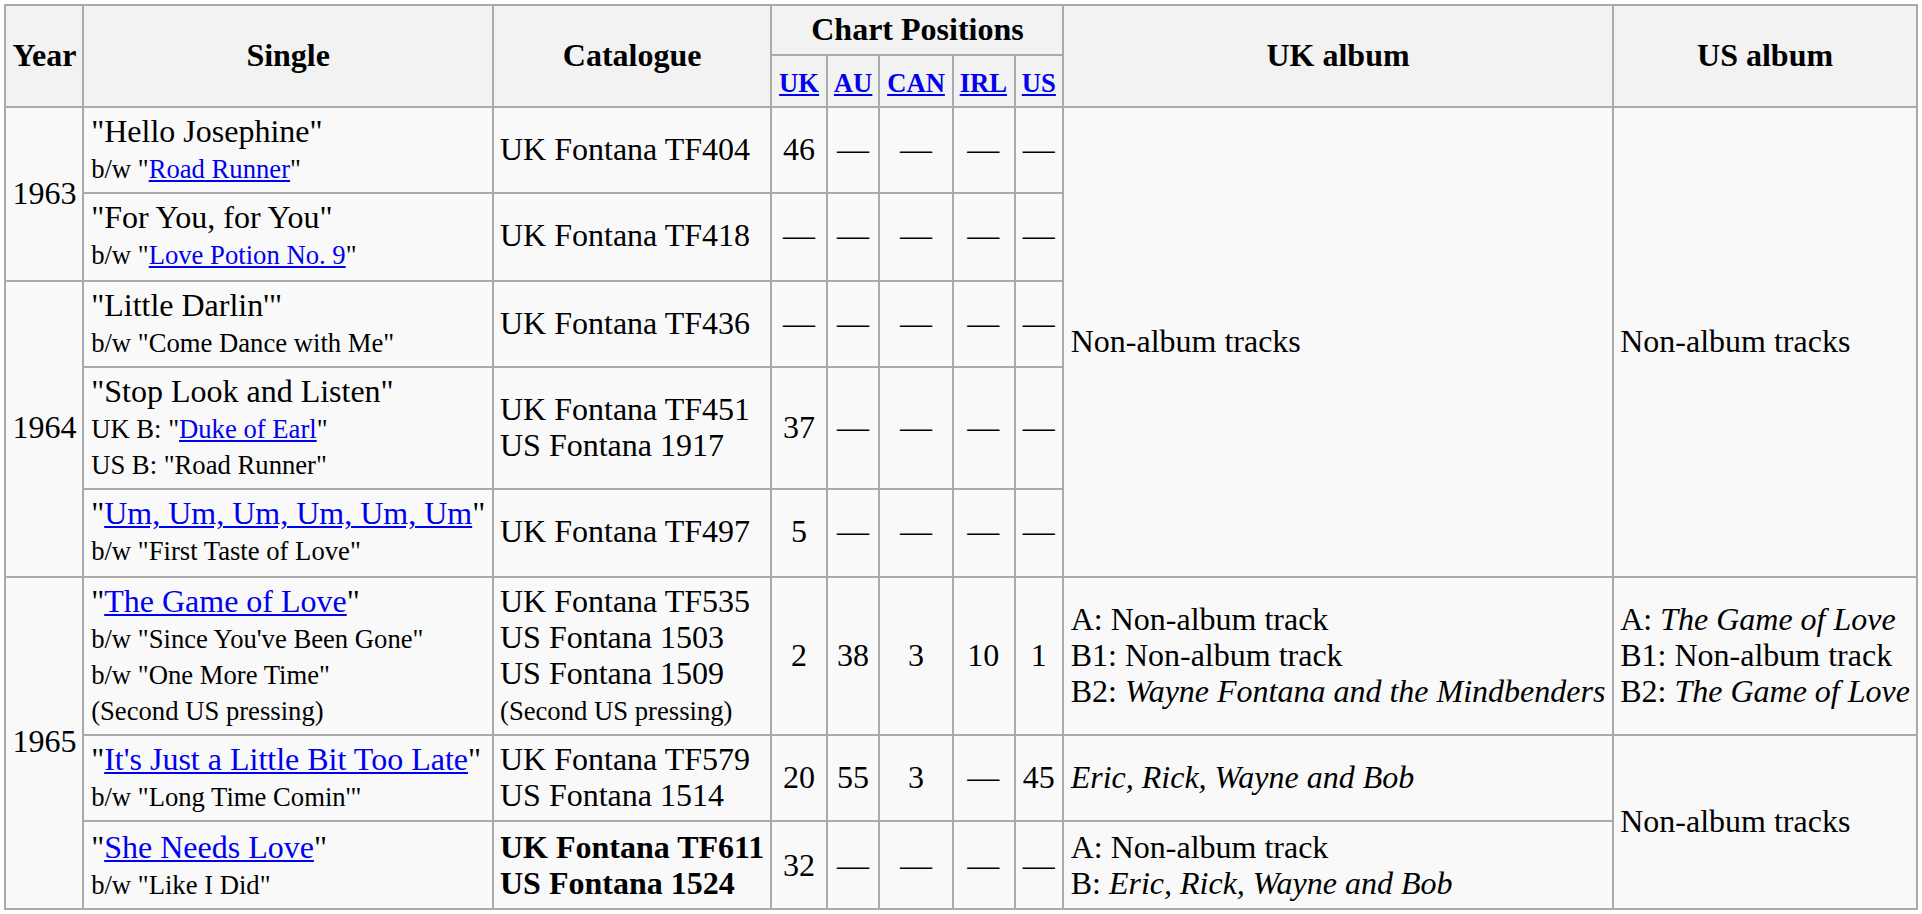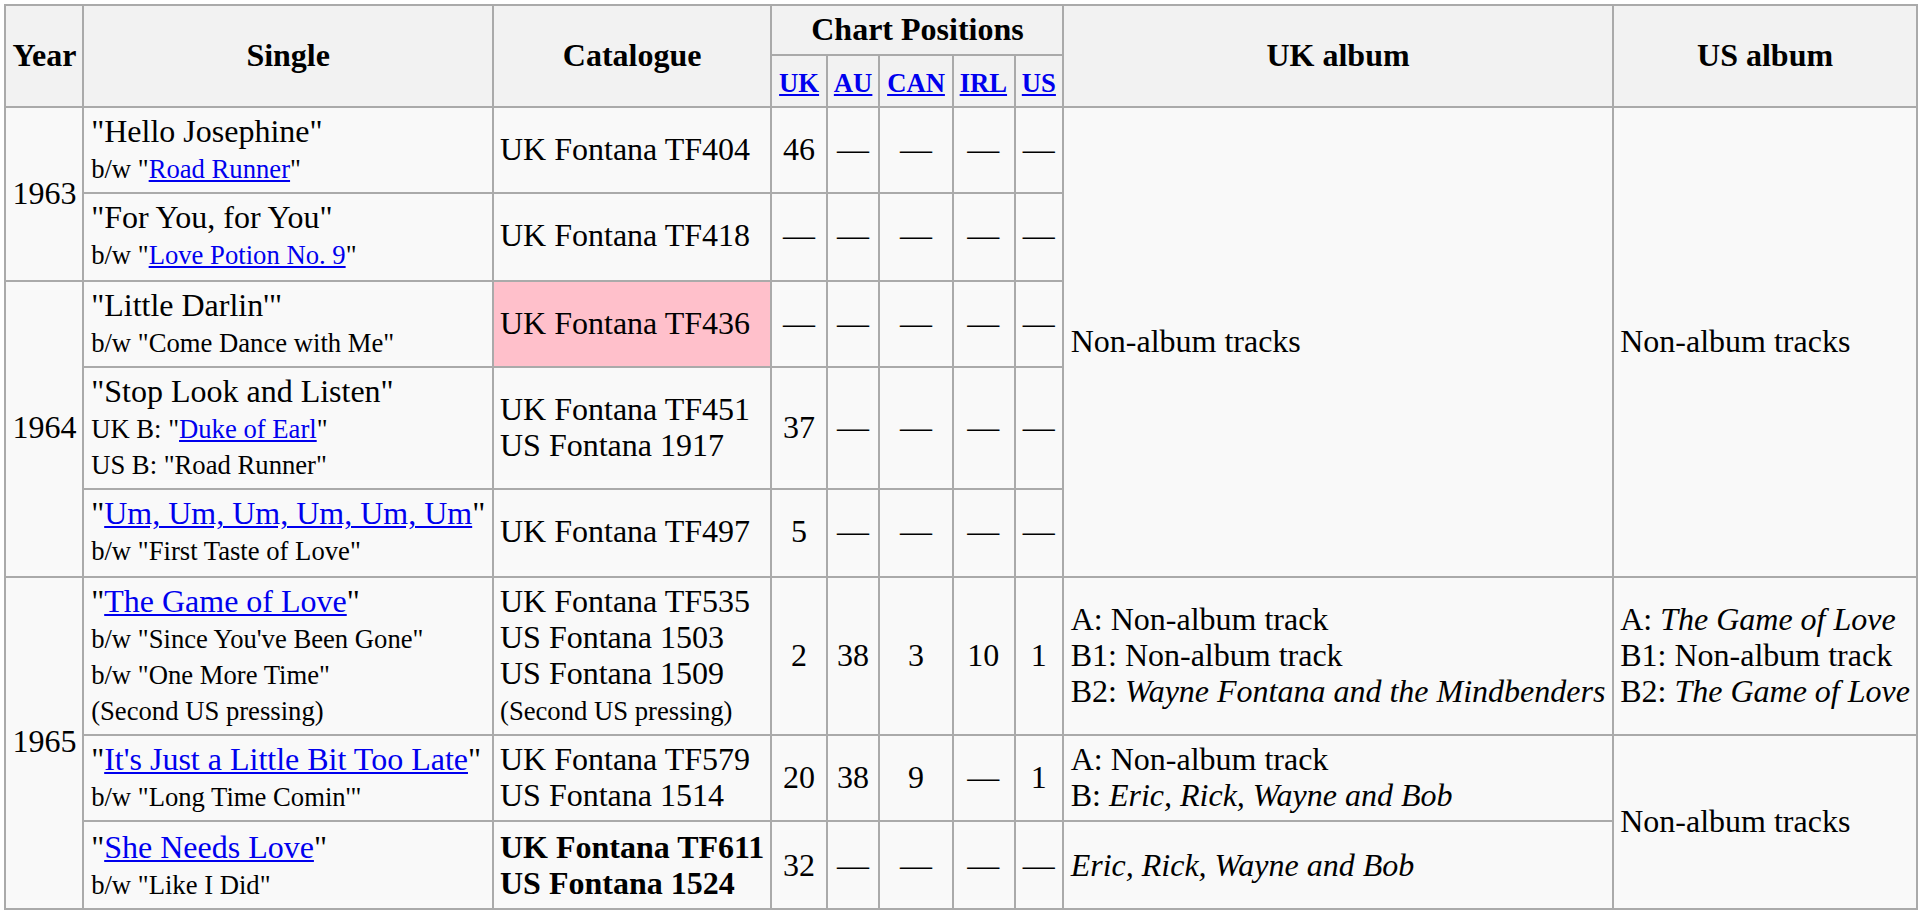 <table class="wikitable">
 <tr>
 <th rowspan="2">Year</th>
 <th rowspan="2">Single</th>
 <th rowspan="2">Catalogue</th>
 <th colspan="5">Chart Positions</th>
 <th rowspan="2">UK album</th>
 <th rowspan="2">US album</th>
 </tr>
 <tr>
 <th><small><a href='#'>UK</a><br></small></th>
 <th><small><a href='#'>AU</a></small></th>
 <th><small><a href='#'>CAN</a><br></small></th>
 <th><small><a href='#'>IRL</a><br></small></th>
 <th><small><a href='#'>US</a></small></th>
 </tr>
 <tr>
 <td rowspan="2">1963</td>
 <td>"Hello Josephine"<br><small>b/w "<a href='#'>Road Runner</a>"</small></td>
 <td>UK Fontana TF404</td>
 <td align="center">46</td>
 <td align="center">—</td>
 <td align="center">—</td>
 <td align="center">—</td>
 <td align="center">—</td>
 <td align="left" rowspan="5">Non-album tracks</td>
 <td align="left" rowspan="5">Non-album tracks</td>
 </tr>
 <tr>
 <td>"For You, for You"<br><small>b/w "<a href='#'>Love Potion No. 9</a>"</small></td>
 <td>UK Fontana TF418</td>
 <td align="center">—</td>
 <td align="center">—</td>
 <td align="center">—</td>
 <td align="center">—</td>
 <td align="center">—</td>
 </tr>
 <tr>
 <td rowspan="3">1964</td>
 <td>"Little Darlin'"<br><small>b/w "Come Dance with Me"</small></td>
-<td>UK Fontana TF436</td>
+<td style="background: pink;">UK Fontana TF436</td>
 <td align="center">—</td>
 <td align="center">—</td>
 <td align="center">—</td>
 <td align="center">—</td>
 <td align="center">—</td>
 </tr>
 <tr>
 <td>"Stop Look and Listen"<br><small>UK B: "<a href='#'>Duke of Earl</a>"<br>US B: "Road Runner"</small></td>
 <td>UK Fontana TF451<br>US Fontana 1917</td>
 <td align="center">37</td>
 <td align="center">—</td>
 <td align="center">—</td>
 <td align="center">—</td>
 <td align="center">—</td>
 </tr>
 <tr>
 <td>"<a href='#'>Um, Um, Um, Um, Um, Um</a>"<br><small>b/w "First Taste of Love"</small></td>
 <td>UK Fontana TF497</td>
 <td align="center">5</td>
 <td align="center">—</td>
 <td align="center">—</td>
 <td align="center">—</td>
 <td align="center">—</td>
 </tr>
 <tr>
 <td rowspan="4">1965</td>
 <td>"<a href='#'>The Game of Love</a>"<br><small>b/w "Since You've Been Gone"<br>b/w "One More Time"<br>(Second US pressing)</small></td>
 <td>UK Fontana TF535<br>US Fontana 1503<br>US Fontana 1509<br><small>(Second US pressing)</small></td>
 <td align="center">2</td>
 <td align="center">38</td>
 <td align="center">3</td>
 <td align="center">10</td>
 <td align="center">1</td>
 <td align="left">A: Non-album track<br>B1: Non-album track<br>B2: <em>Wayne Fontana and the Mindbenders</em></td>
 <td align="left">A: <em>The Game of Love</em><br>B1: Non-album track<br>B2: <em>The Game of Love</em></td>
 </tr>
 <tr>
 <td>"<a href='#'>It's Just a Little Bit Too Late</a>"<br><small>b/w "Long Time Comin'"</small></td>
 <td>UK Fontana TF579<br>US Fontana 1514</td>
 <td align="center">20</td>
-<td align="center">55</td>
-<td align="center">3</td>
+<td align="center">38</td>
+<td align="center">9</td>
 <td align="center">—</td>
-<td align="center">45</td>
-<td align="left"><em>Eric, Rick, Wayne and Bob</em></td>
+<td align="center">1</td>
+<td align="left">A: Non-album track<br>B: <em>Eric, Rick, Wayne and Bob</em></td>
 <td align="left" rowspan="2">Non-album tracks</td>
 </tr>
 <tr>
 <td>"<a href='#'>She Needs Love</a>"<br><small>b/w "Like I Did"</small></td>
 <td><strong>UK Fontana TF611<br>US Fontana 1524</strong></td>
 <td align="center">32</td>
 <td align="center">—</td>
 <td align="center">—</td>
 <td align="center">—</td>
 <td align="center">—</td>
-<td align="left">A: Non-album track<br>B: <em>Eric, Rick, Wayne and Bob</em></td>
+<td align="left"><em>Eric, Rick, Wayne and Bob</em></td>
 </tr>
 <tr>
 </tr>
 </table>
